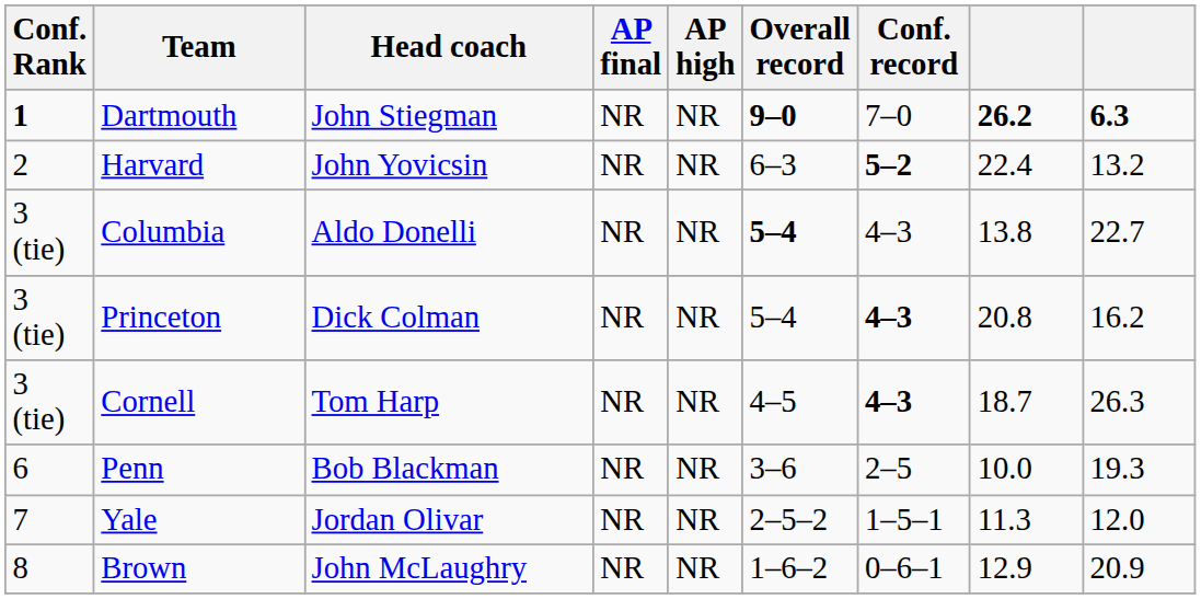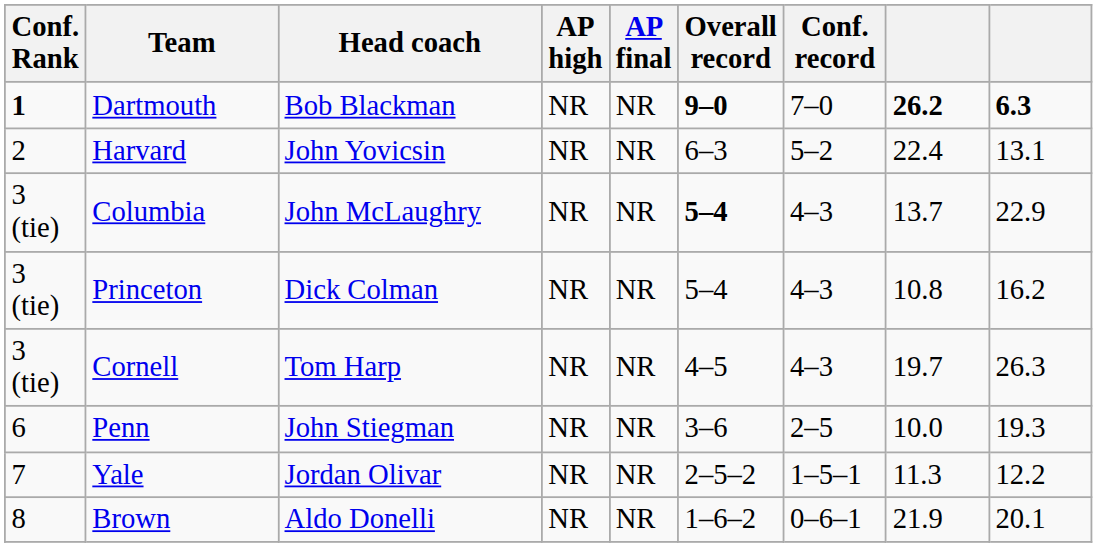 <table class="sortable wikitable">
 <tr>
 <th width="25">Conf. Rank</th>
 <th width="100">Team</th>
 <th width="140">Head coach</th>
+<th width="25">AP high</th>
 <th width="25"><a href='#'>AP</a> final</th>
-<th width="25">AP high</th>
 <th width="50">Overall record</th>
 <th width="50">Conf. record</th>
 <th width="50"></th>
 <th width="50"></th>
 </tr>
 <tr align="left" bgcolor="">
 <td><strong>1</strong></td>
 <td><a href='#'>Dartmouth</a></td>
-<td><a href='#'>John Stiegman</a></td>
+<td><a href='#'>Bob Blackman</a></td>
 <td>NR</td>
 <td>NR</td>
 <td><strong>9–0</strong></td>
 <td>7–0</td>
 <td><strong>26.2</strong></td>
 <td><strong>6.3</strong></td>
 </tr>
 <tr align="left" bgcolor="">
 <td>2</td>
 <td><a href='#'>Harvard</a></td>
 <td><a href='#'>John Yovicsin</a></td>
 <td>NR</td>
 <td>NR</td>
 <td>6–3</td>
-<td><strong>5–2</strong></td>
+<td>5–2</td>
 <td>22.4</td>
-<td>13.2</td>
+<td>13.1</td>
 </tr>
 <tr align="left" bgcolor="">
 <td>3 (tie)</td>
 <td><a href='#'>Columbia</a></td>
-<td><a href='#'>Aldo Donelli</a></td>
+<td><a href='#'>John McLaughry</a></td>
 <td>NR</td>
 <td>NR</td>
 <td><strong>5–4</strong></td>
 <td>4–3</td>
-<td>13.8</td>
-<td>22.7</td>
+<td>13.7</td>
+<td>22.9</td>
 </tr>
 <tr align="left" bgcolor="">
 <td>3 (tie)</td>
 <td><a href='#'>Princeton</a></td>
 <td><a href='#'>Dick Colman</a></td>
 <td>NR</td>
 <td>NR</td>
 <td>5–4</td>
-<td><strong>4–3</strong></td>
-<td>20.8</td>
+<td>4–3</td>
+<td>10.8</td>
 <td>16.2</td>
 </tr>
 <tr align="left" bgcolor="">
 <td>3 (tie)</td>
 <td><a href='#'>Cornell</a></td>
 <td><a href='#'>Tom Harp</a></td>
 <td>NR</td>
 <td>NR</td>
 <td>4–5</td>
-<td><strong>4–3</strong></td>
-<td>18.7</td>
+<td>4–3</td>
+<td>19.7</td>
 <td>26.3</td>
 </tr>
 <tr align="left" bgcolor="">
 <td>6</td>
 <td><a href='#'>Penn</a></td>
-<td><a href='#'>Bob Blackman</a></td>
+<td><a href='#'>John Stiegman</a></td>
 <td>NR</td>
 <td>NR</td>
 <td>3–6</td>
 <td>2–5</td>
 <td>10.0</td>
 <td>19.3</td>
 </tr>
 <tr align="left" bgcolor="">
 <td>7</td>
 <td><a href='#'>Yale</a></td>
 <td><a href='#'>Jordan Olivar</a></td>
 <td>NR</td>
 <td>NR</td>
 <td>2–5–2</td>
 <td>1–5–1</td>
 <td>11.3</td>
-<td>12.0</td>
+<td>12.2</td>
 </tr>
 <tr align="left" bgcolor="">
 <td>8</td>
 <td><a href='#'>Brown</a></td>
-<td><a href='#'>John McLaughry</a></td>
+<td><a href='#'>Aldo Donelli</a></td>
 <td>NR</td>
 <td>NR</td>
 <td>1–6–2</td>
 <td>0–6–1</td>
-<td>12.9</td>
-<td>20.9</td>
+<td>21.9</td>
+<td>20.1</td>
 </tr>
 </table>
